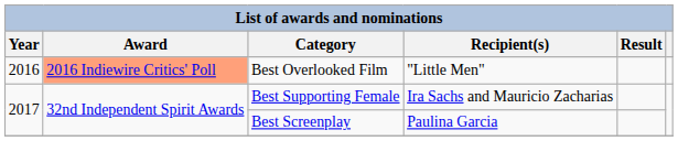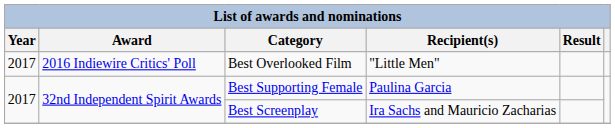 <table class="wikitable sortable" style="font-size:small;">
 <tr style="background:#ccc; text-align:center;">
 <th colspan="6" style="background: LightSteelBlue;">List of awards and nominations</th>
 </tr>
 <tr style="background:#ccc; text-align:center;">
 <th>Year</th>
 <th>Award</th>
 <th>Category</th>
 <th>Recipient(s)</th>
 <th>Result</th>
 <th class="unsortable"></th>
 </tr>
 <tr>
-<td>2016</td>
-<td style="background: lightsalmon;"><a href='#'>2016 Indiewire Critics' Poll</a></td>
+<td>2017</td>
+<td><a href='#'>2016 Indiewire Critics' Poll</a></td>
 <td>Best Overlooked Film</td>
 <td>"Little Men"</td>
 <td></td>
 <td></td>
 </tr>
 <tr>
 <td rowspan="2">2017</td>
 <td rowspan="2"><a href='#'>32nd Independent Spirit Awards</a></td>
 <td><a href='#'>Best Supporting Female</a></td>
-<td><a href='#'>Ira Sachs</a> and Mauricio Zacharias</td>
+<td><a href='#'>Paulina Garcia</a></td>
 <td></td>
 <td rowspan="2"></td>
 </tr>
 <tr>
 <td><a href='#'>Best Screenplay</a></td>
-<td><a href='#'>Paulina Garcia</a></td>
+<td><a href='#'>Ira Sachs</a> and Mauricio Zacharias</td>
 <td></td>
 </tr>
 <tr>
 </tr>
 </table>
